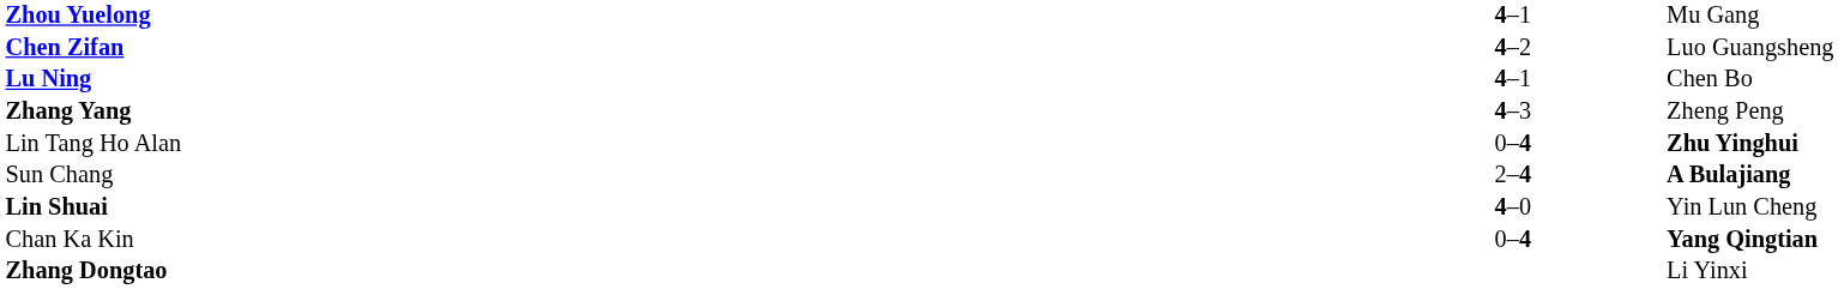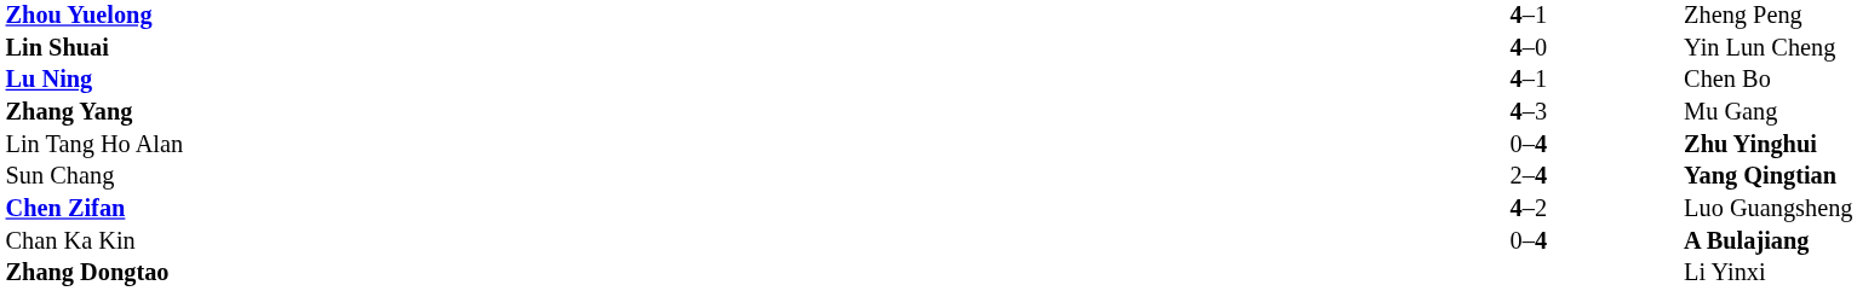 <table width="100%" cellspacing="1">
 <tr>
 <th width=45%></th>
 <th width=10%></th>
 <th width=45%></th>
 </tr>
 <tr>
 <td> <strong><a href='#'>Zhou Yuelong</a></strong></td>
 <td align="center"><strong>4</strong>–1</td>
-<td> Mu Gang</td>
+<td> Zheng Peng</td>
 </tr>
 <tr>
-<td> <strong><a href='#'>Chen Zifan</a></strong></td>
-<td align="center"><strong>4</strong>–2</td>
-<td> Luo Guangsheng</td>
+<td> <strong>Lin Shuai</strong></td>
+<td align="center"><strong>4</strong>–0</td>
+<td> Yin Lun Cheng</td>
 </tr>
 <tr>
 <td> <strong><a href='#'>Lu Ning</a></strong></td>
 <td align="center"><strong>4</strong>–1</td>
 <td> Chen Bo</td>
 </tr>
 <tr>
 <td> <strong>Zhang Yang</strong></td>
 <td align="center"><strong>4</strong>–3</td>
-<td> Zheng Peng</td>
+<td> Mu Gang</td>
 </tr>
 <tr>
 <td> Lin Tang Ho Alan</td>
 <td align="center">0–<strong>4</strong></td>
 <td> <strong>Zhu Yinghui</strong></td>
 </tr>
 <tr>
 <td> Sun Chang</td>
 <td align="center">2–<strong>4</strong></td>
-<td> <strong>A Bulajiang</strong></td>
+<td> <strong>Yang Qingtian</strong></td>
 </tr>
 <tr>
-<td> <strong>Lin Shuai</strong></td>
-<td align="center"><strong>4</strong>–0</td>
-<td> Yin Lun Cheng</td>
+<td> <strong><a href='#'>Chen Zifan</a></strong></td>
+<td align="center"><strong>4</strong>–2</td>
+<td> Luo Guangsheng</td>
 </tr>
 <tr>
 <td> Chan Ka Kin</td>
 <td align="center">0–<strong>4</strong></td>
-<td> <strong>Yang Qingtian</strong></td>
+<td> <strong>A Bulajiang</strong></td>
 </tr>
 <tr>
 <td> <strong>Zhang Dongtao</strong></td>
 <td align="center"></td>
 <td> Li Yinxi</td>
 </tr>
 </table>
